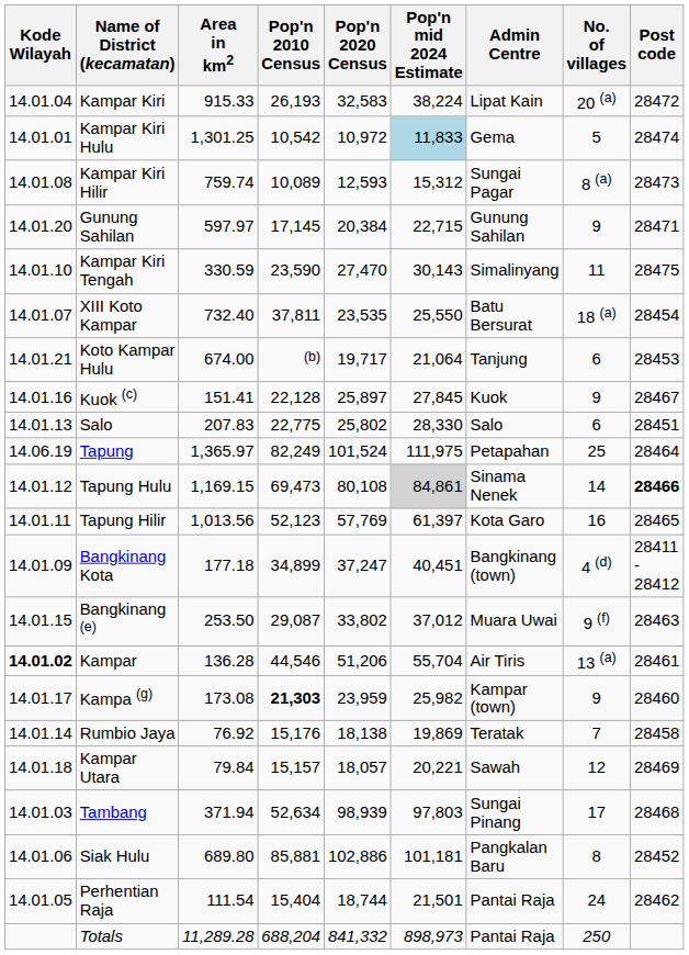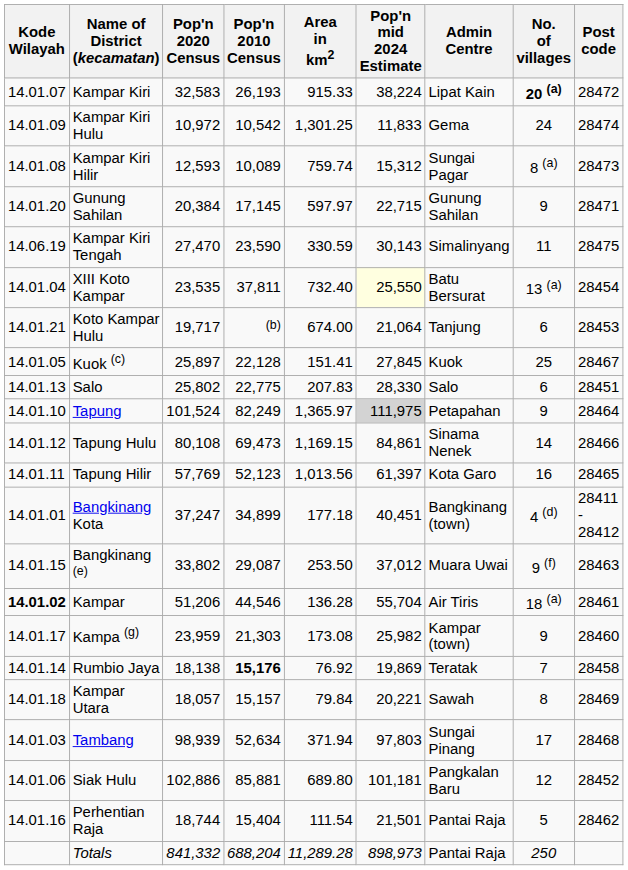 <table class="wikitable sortable">
 <tr>
 <th>Kode <br>Wilayah</th>
 <th>Name of <br>District<br>(<em>kecamatan</em>)</th>
+<th>Pop'n<br>2020<br>Census</th>
+<th>Pop'n<br>2010<br>Census</th>
 <th>Area<br>in<br>km<sup>2</sup></th>
-<th>Pop'n<br>2010<br>Census</th>
-<th>Pop'n<br>2020<br>Census</th>
 <th>Pop'n<br>mid 2024<br>Estimate</th>
 <th>Admin<br>Centre</th>
 <th>No.<br>of<br>villages</th>
 <th>Post<br>code</th>
 </tr>
 <tr>
-<td>14.01.04</td>
+<td>14.01.07</td>
 <td>Kampar Kiri </td>
+<td align="right">32,583</td>
+<td align="right">26,193</td>
 <td align="right">915.33</td>
-<td align="right">26,193</td>
-<td align="right">32,583</td>
 <td align="right">38,224</td>
 <td>Lipat Kain</td>
-<td align="center">20 <sup>(a)</sup></td>
+<td align="center"><strong>20 <sup>(a)</sup></strong></td>
 <td>28472</td>
 </tr>
 <tr>
-<td>14.01.01</td>
+<td>14.01.09</td>
 <td>Kampar Kiri Hulu </td>
+<td align="right">10,972</td>
+<td align="right">10,542</td>
 <td align="right">1,301.25</td>
-<td align="right">10,542</td>
-<td align="right">10,972</td>
-<td align="right" style="background: lightblue;">11,833</td>
+<td align="right">11,833</td>
 <td>Gema</td>
-<td align="center">5</td>
+<td align="center">24</td>
 <td>28474</td>
 </tr>
 <tr>
 <td>14.01.08</td>
 <td>Kampar Kiri Hilir </td>
+<td align="right">12,593</td>
+<td align="right">10,089</td>
 <td align="right">759.74</td>
-<td align="right">10,089</td>
-<td align="right">12,593</td>
 <td align="right">15,312</td>
 <td>Sungai Pagar</td>
 <td align="center">8 <sup>(a)</sup></td>
 <td>28473</td>
 </tr>
 <tr>
 <td>14.01.20</td>
 <td>Gunung Sahilan </td>
+<td align="right">20,384</td>
+<td align="right">17,145</td>
 <td align="right">597.97</td>
-<td align="right">17,145</td>
-<td align="right">20,384</td>
 <td align="right">22,715</td>
 <td>Gunung Sahilan</td>
 <td align="center">9</td>
 <td>28471</td>
 </tr>
 <tr>
-<td>14.01.10</td>
+<td>14.06.19</td>
 <td>Kampar Kiri Tengah </td>
+<td align="right">27,470</td>
+<td align="right">23,590</td>
 <td align="right">330.59</td>
-<td align="right">23,590</td>
-<td align="right">27,470</td>
 <td align="right">30,143</td>
 <td>Simalinyang</td>
 <td align="center">11</td>
 <td>28475</td>
 </tr>
 <tr>
-<td>14.01.07</td>
+<td>14.01.04</td>
 <td>XIII Koto Kampar </td>
+<td align="right">23,535</td>
+<td align="right">37,811</td>
 <td align="right">732.40</td>
-<td align="right">37,811</td>
-<td align="right">23,535</td>
-<td align="right">25,550</td>
+<td align="right" style="background: lightyellow;">25,550</td>
 <td>Batu Bersurat</td>
-<td align="center">18 <sup>(a)</sup></td>
+<td align="center">13 <sup>(a)</sup></td>
 <td>28454</td>
 </tr>
 <tr>
 <td>14.01.21</td>
 <td>Koto Kampar Hulu </td>
+<td align="right">19,717</td>
+<td align="right"><sup>(b)</sup></td>
 <td align="right">674.00</td>
-<td align="right"><sup>(b)</sup></td>
-<td align="right">19,717</td>
 <td align="right">21,064</td>
 <td>Tanjung</td>
 <td align="center">6</td>
 <td>28453</td>
 </tr>
 <tr>
-<td>14.01.16</td>
+<td>14.01.05</td>
 <td>Kuok <sup>(c)</sup> </td>
+<td align="right">25,897</td>
+<td align="right">22,128</td>
 <td align="right">151.41</td>
-<td align="right">22,128</td>
-<td align="right">25,897</td>
 <td align="right">27,845</td>
 <td>Kuok</td>
-<td align="center">9</td>
+<td align="center">25</td>
 <td>28467</td>
 </tr>
 <tr>
 <td>14.01.13</td>
 <td>Salo </td>
+<td align="right">25,802</td>
+<td align="right">22,775</td>
 <td align="right">207.83</td>
-<td align="right">22,775</td>
-<td align="right">25,802</td>
 <td align="right">28,330</td>
 <td>Salo</td>
 <td align="center">6</td>
 <td>28451</td>
 </tr>
 <tr>
-<td>14.06.19</td>
+<td>14.01.10</td>
 <td><a href='#'>Tapung</a></td>
+<td align="right">101,524</td>
+<td align="right">82,249</td>
 <td align="right">1,365.97</td>
-<td align="right">82,249</td>
-<td align="right">101,524</td>
-<td align="right">111,975</td>
+<td align="right" style="background: lightgrey;">111,975</td>
 <td>Petapahan</td>
-<td align="center">25</td>
+<td align="center">9</td>
 <td>28464</td>
 </tr>
 <tr>
 <td>14.01.12</td>
 <td>Tapung Hulu </td>
+<td align="right">80,108</td>
+<td align="right">69,473</td>
 <td align="right">1,169.15</td>
-<td align="right">69,473</td>
-<td align="right">80,108</td>
-<td align="right" style="background: lightgrey;">84,861</td>
+<td align="right">84,861</td>
 <td>Sinama Nenek</td>
 <td align="center">14</td>
-<td><strong>28466</strong></td>
+<td>28466</td>
 </tr>
 <tr>
 <td>14.01.11</td>
 <td>Tapung Hilir </td>
+<td align="right">57,769</td>
+<td align="right">52,123</td>
 <td align="right">1,013.56</td>
-<td align="right">52,123</td>
-<td align="right">57,769</td>
 <td align="right">61,397</td>
 <td>Kota Garo</td>
 <td align="center">16</td>
 <td>28465</td>
 </tr>
 <tr>
-<td>14.01.09</td>
+<td>14.01.01</td>
 <td><a href='#'>Bangkinang</a> Kota </td>
+<td align="right">37,247</td>
+<td align="right">34,899</td>
 <td align="right">177.18</td>
-<td align="right">34,899</td>
-<td align="right">37,247</td>
 <td align="right">40,451</td>
 <td>Bangkinang (town)</td>
 <td align="center">4 <sup>(d)</sup></td>
 <td>28411 <br>- 28412</td>
 </tr>
 <tr>
 <td>14.01.15</td>
 <td>Bangkinang <sup>(e)</sup> </td>
+<td align="right">33,802</td>
+<td align="right">29,087</td>
 <td align="right">253.50</td>
-<td align="right">29,087</td>
-<td align="right">33,802</td>
 <td align="right">37,012</td>
 <td>Muara Uwai</td>
 <td align="center">9 <sup>(f)</sup></td>
 <td>28463</td>
 </tr>
 <tr>
 <td><strong>14.01.02</strong></td>
 <td>Kampar </td>
+<td align="right">51,206</td>
+<td align="right">44,546</td>
 <td align="right">136.28</td>
-<td align="right">44,546</td>
-<td align="right">51,206</td>
 <td align="right">55,704</td>
 <td>Air Tiris</td>
-<td align="center">13 <sup>(a)</sup></td>
+<td align="center">18 <sup>(a)</sup></td>
 <td>28461</td>
 </tr>
 <tr>
 <td>14.01.17</td>
 <td>Kampa <sup>(g)</sup> </td>
+<td align="right">23,959</td>
+<td align="right">21,303</td>
 <td align="right">173.08</td>
-<td align="right"><strong>21,303</strong></td>
-<td align="right">23,959</td>
 <td align="right">25,982</td>
 <td>Kampar (town)</td>
 <td align="center">9</td>
 <td>28460</td>
 </tr>
 <tr>
 <td>14.01.14</td>
 <td>Rumbio Jaya </td>
+<td align="right">18,138</td>
+<td align="right"><strong>15,176</strong></td>
 <td align="right">76.92</td>
-<td align="right">15,176</td>
-<td align="right">18,138</td>
 <td align="right">19,869</td>
 <td>Teratak</td>
 <td align="center">7</td>
 <td>28458</td>
 </tr>
 <tr>
 <td>14.01.18</td>
 <td>Kampar Utara </td>
+<td align="right">18,057</td>
+<td align="right">15,157</td>
 <td align="right">79.84</td>
-<td align="right">15,157</td>
-<td align="right">18,057</td>
 <td align="right">20,221</td>
 <td>Sawah</td>
-<td align="center">12</td>
+<td align="center">8</td>
 <td>28469</td>
 </tr>
 <tr>
 <td>14.01.03</td>
 <td><a href='#'>Tambang</a></td>
+<td align="right">98,939</td>
+<td align="right">52,634</td>
 <td align="right">371.94</td>
-<td align="right">52,634</td>
-<td align="right">98,939</td>
 <td align="right">97,803</td>
 <td>Sungai Pinang</td>
 <td align="center">17</td>
 <td>28468</td>
 </tr>
 <tr>
 <td>14.01.06</td>
 <td>Siak Hulu </td>
+<td align="right">102,886</td>
+<td align="right">85,881</td>
 <td align="right">689.80</td>
-<td align="right">85,881</td>
-<td align="right">102,886</td>
 <td align="right">101,181</td>
 <td>Pangkalan Baru</td>
-<td align="center">8</td>
+<td align="center">12</td>
 <td>28452</td>
 </tr>
 <tr>
-<td>14.01.05</td>
+<td>14.01.16</td>
 <td>Perhentian Raja </td>
+<td align="right">18,744</td>
+<td align="right">15,404</td>
 <td align="right">111.54</td>
-<td align="right">15,404</td>
-<td align="right">18,744</td>
 <td align="right">21,501</td>
 <td>Pantai Raja</td>
-<td align="center">24</td>
+<td align="center">5</td>
 <td>28462</td>
 </tr>
 <tr>
 <td></td>
 <td><em>Totals</em></td>
+<td align="right"><em>841,332</em></td>
+<td align="right"><em>688,204</em></td>
 <td align="right"><em>11,289.28</em></td>
-<td align="right"><em>688,204</em></td>
-<td align="right"><em>841,332</em></td>
 <td align="right"><em>898,973</em></td>
 <td>Pantai Raja</td>
 <td align="center"><em>250</em></td>
 <td></td>
 </tr>
 </table>
